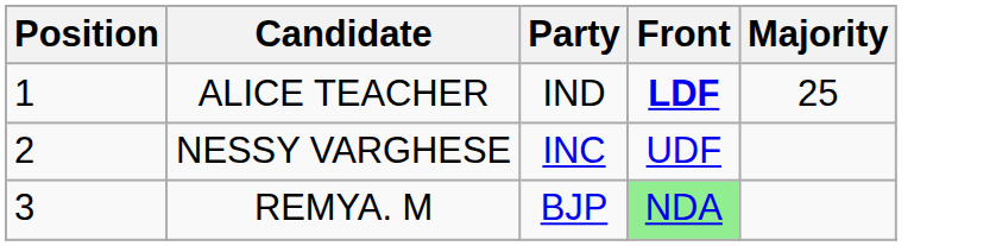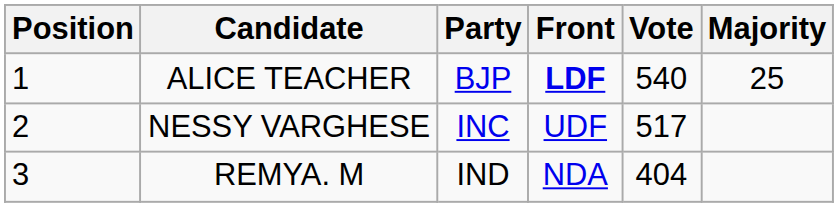 <table class="wikitable">
 <tr>
 <th scope="col">Position</th>
 <th scope="col">Candidate</th>
 <th scope="col">Party</th>
 <th scope="col">Front</th>
+<th scope="col">Vote</th>
 <th scope="col">Majority</th>
 </tr>
 <tr>
 <td>1</td>
 <td align="center">ALICE TEACHER</td>
-<td align="center">IND</td>
+<td align="center"><a href='#'>BJP</a></td>
 <td align="center"><strong><a href='#'>LDF</a></strong></td>
+<td align="center">540</td>
 <td align="center">25</td>
 </tr>
 <tr>
 <td>2</td>
 <td align="center">NESSY VARGHESE</td>
 <td align="center"><a href='#'>INC</a></td>
 <td align="center"><a href='#'>UDF</a></td>
+<td align="center">517</td>
 <td align="center"></td>
 </tr>
 <tr>
 <td>3</td>
 <td align="center">REMYA. M</td>
-<td align="center"><a href='#'>BJP</a></td>
-<td align="center" style="background: lightgreen;"><a href='#'>NDA</a></td>
+<td align="center">IND</td>
+<td align="center"><a href='#'>NDA</a></td>
+<td align="center">404</td>
 <td align="center"></td>
 </tr>
 </table>
